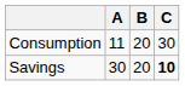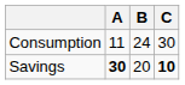 <table class="wikitable">
 <tr>
 <th></th>
 <th>A</th>
 <th>B</th>
 <th>C</th>
 </tr>
 <tr>
 <td>Consumption</td>
 <td>11</td>
-<td>20</td>
+<td>24</td>
 <td>30</td>
 </tr>
 <tr>
 <td>Savings</td>
-<td>30</td>
+<td><strong>30</strong></td>
 <td>20</td>
 <td><strong>10</strong></td>
 </tr>
 </table>
